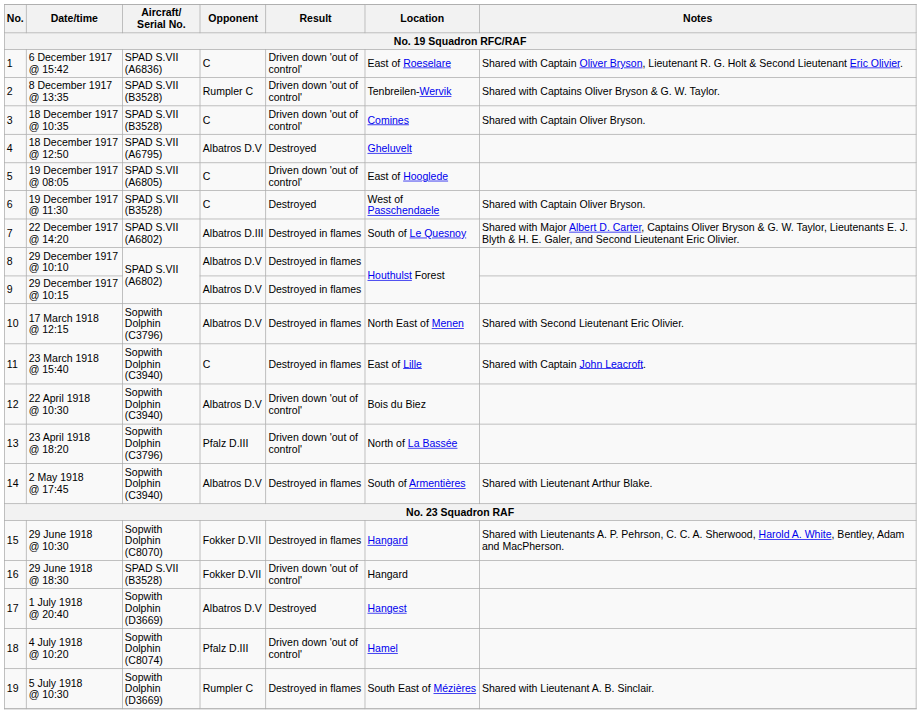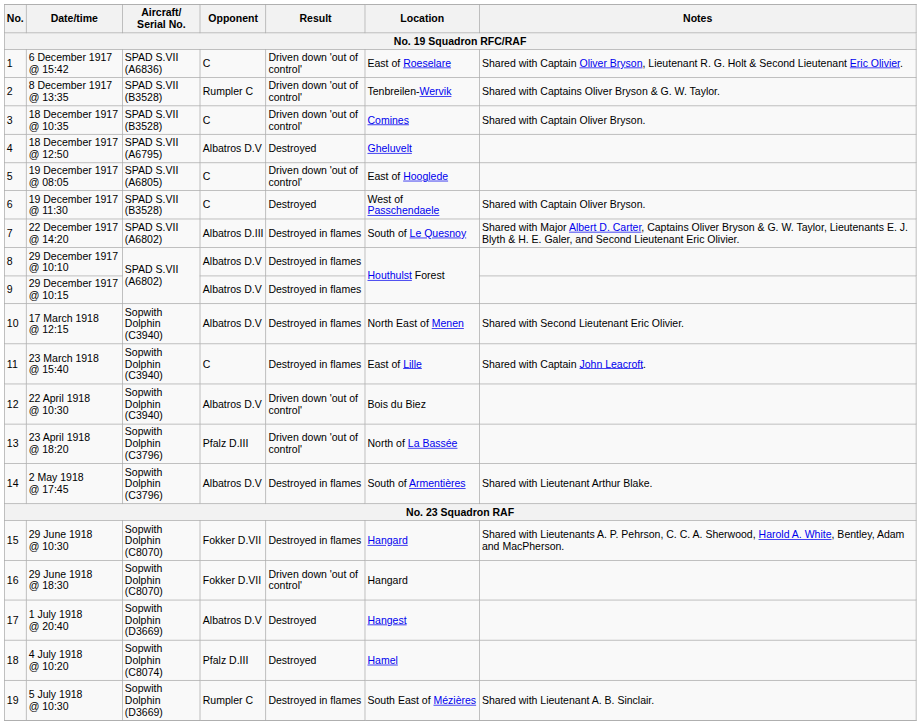 <table class="wikitable" style="font-size:90%;">
 <tr>
 </tr>
 <tr>
 <th>No.</th>
 <th width="125">Date/time</th>
 <th width="100">Aircraft/<br>Serial No.</th>
 <th>Opponent</th>
 <th>Result</th>
 <th width="150">Location</th>
 <th>Notes</th>
 </tr>
 <tr>
 <th colspan="7">No. 19 Squadron RFC/RAF</th>
 </tr>
 <tr>
 <td>1</td>
 <td>6 December 1917<br>@ 15:42</td>
 <td>SPAD S.VII<br>(A6836)</td>
 <td>C</td>
 <td>Driven down 'out of control'</td>
 <td>East of <a href='#'>Roeselare</a></td>
 <td>Shared with Captain <a href='#'>Oliver Bryson</a>, Lieutenant R. G. Holt & Second Lieutenant <a href='#'>Eric Olivier</a>.</td>
 </tr>
 <tr>
 <td>2</td>
 <td>8 December 1917<br>@ 13:35</td>
 <td>SPAD S.VII<br>(B3528)</td>
 <td>Rumpler C</td>
 <td>Driven down 'out of control'</td>
 <td>Tenbreilen-<a href='#'>Wervik</a></td>
 <td>Shared with Captains Oliver Bryson & G. W. Taylor.</td>
 </tr>
 <tr>
 <td>3</td>
 <td>18 December 1917<br>@ 10:35</td>
 <td>SPAD S.VII<br>(B3528)</td>
 <td>C</td>
 <td>Driven down 'out of control'</td>
 <td><a href='#'>Comines</a></td>
 <td>Shared with Captain Oliver Bryson.</td>
 </tr>
 <tr>
 <td>4</td>
 <td>18 December 1917<br>@ 12:50</td>
 <td>SPAD S.VII<br>(A6795)</td>
 <td>Albatros D.V</td>
 <td>Destroyed</td>
 <td><a href='#'>Gheluvelt</a></td>
 <td></td>
 </tr>
 <tr>
 <td>5</td>
 <td>19 December 1917<br>@ 08:05</td>
 <td>SPAD S.VII<br>(A6805)</td>
 <td>C</td>
 <td>Driven down 'out of control'</td>
 <td>East of <a href='#'>Hooglede</a></td>
 <td></td>
 </tr>
 <tr>
 <td>6</td>
 <td>19 December 1917<br>@ 11:30</td>
 <td>SPAD S.VII<br>(B3528)</td>
 <td>C</td>
 <td>Destroyed</td>
 <td>West of <a href='#'>Passchendaele</a></td>
 <td>Shared with Captain Oliver Bryson.</td>
 </tr>
 <tr>
 <td>7</td>
 <td>22 December 1917<br>@ 14:20</td>
 <td>SPAD S.VII<br>(A6802)</td>
 <td>Albatros D.III</td>
 <td>Destroyed in flames</td>
 <td>South of <a href='#'>Le Quesnoy</a></td>
 <td>Shared with Major <a href='#'>Albert D. Carter</a>, Captains Oliver Bryson & G. W. Taylor, Lieutenants E. J. Blyth & H. E. Galer, and Second Lieutenant Eric Olivier.</td>
 </tr>
 <tr>
 <td>8</td>
 <td>29 December 1917<br>@ 10:10</td>
 <td rowspan="2">SPAD S.VII<br>(A6802)</td>
 <td>Albatros D.V</td>
 <td>Destroyed in flames</td>
 <td rowspan="2"><a href='#'>Houthulst</a> Forest</td>
 <td></td>
 </tr>
 <tr>
 <td>9</td>
 <td>29 December 1917<br>@ 10:15</td>
 <td>Albatros D.V</td>
 <td>Destroyed in flames</td>
 <td></td>
 </tr>
 <tr>
 <td>10</td>
 <td>17 March 1918<br>@ 12:15</td>
-<td>Sopwith Dolphin<br>(C3796)</td>
+<td>Sopwith Dolphin<br>(C3940)</td>
 <td>Albatros D.V</td>
 <td>Destroyed in flames</td>
 <td>North East of <a href='#'>Menen</a></td>
 <td>Shared with Second Lieutenant Eric Olivier.</td>
 </tr>
 <tr>
 <td>11</td>
 <td>23 March 1918<br>@ 15:40</td>
 <td>Sopwith Dolphin<br>(C3940)</td>
 <td>C</td>
 <td>Destroyed in flames</td>
 <td>East of <a href='#'>Lille</a></td>
 <td>Shared with Captain <a href='#'>John Leacroft</a>.</td>
 </tr>
 <tr>
 <td>12</td>
 <td>22 April 1918<br>@ 10:30</td>
 <td>Sopwith Dolphin<br>(C3940)</td>
 <td>Albatros D.V</td>
 <td>Driven down 'out of control'</td>
 <td>Bois du Biez</td>
 <td></td>
 </tr>
 <tr>
 <td>13</td>
 <td>23 April 1918<br>@ 18:20</td>
 <td>Sopwith Dolphin<br>(C3796)</td>
 <td>Pfalz D.III</td>
 <td>Driven down 'out of control'</td>
 <td>North of <a href='#'>La Bassée</a></td>
 <td></td>
 </tr>
 <tr>
 <td>14</td>
 <td>2 May 1918<br>@ 17:45</td>
-<td>Sopwith Dolphin<br>(C3940)</td>
+<td>Sopwith Dolphin<br>(C3796)</td>
 <td>Albatros D.V</td>
 <td>Destroyed in flames</td>
 <td>South of <a href='#'>Armentières</a></td>
 <td>Shared with Lieutenant Arthur Blake.</td>
 </tr>
 <tr>
 <th colspan="7">No. 23 Squadron RAF</th>
 </tr>
 <tr>
 <td>15</td>
 <td>29 June 1918<br>@ 10:30</td>
 <td>Sopwith Dolphin<br>(C8070)</td>
 <td>Fokker D.VII</td>
 <td>Destroyed in flames</td>
 <td><a href='#'>Hangard</a></td>
 <td>Shared with Lieutenants A. P. Pehrson, C. C. A. Sherwood, <a href='#'>Harold A. White</a>, Bentley, Adam and MacPherson.</td>
 </tr>
 <tr>
 <td>16</td>
 <td>29 June 1918<br>@ 18:30</td>
-<td>SPAD S.VII<br>(B3528)</td>
+<td>Sopwith Dolphin<br>(C8070)</td>
 <td>Fokker D.VII</td>
 <td>Driven down 'out of control'</td>
 <td>Hangard</td>
 <td></td>
 </tr>
 <tr>
 <td>17</td>
 <td>1 July 1918<br>@ 20:40</td>
 <td>Sopwith Dolphin<br>(D3669)</td>
 <td>Albatros D.V</td>
 <td>Destroyed</td>
 <td><a href='#'>Hangest</a></td>
 <td></td>
 </tr>
 <tr>
 <td>18</td>
 <td>4 July 1918<br>@ 10:20</td>
 <td>Sopwith Dolphin<br>(C8074)</td>
 <td>Pfalz D.III</td>
-<td>Driven down 'out of control'</td>
+<td>Destroyed</td>
 <td><a href='#'>Hamel</a></td>
 <td></td>
 </tr>
 <tr>
 <td>19</td>
 <td>5 July 1918<br>@ 10:30</td>
 <td>Sopwith Dolphin<br>(D3669)</td>
 <td>Rumpler C</td>
 <td>Destroyed in flames</td>
 <td>South East of <a href='#'>Mézières</a></td>
 <td>Shared with Lieutenant A. B. Sinclair.</td>
 </tr>
 <tr>
 </tr>
 </table>
